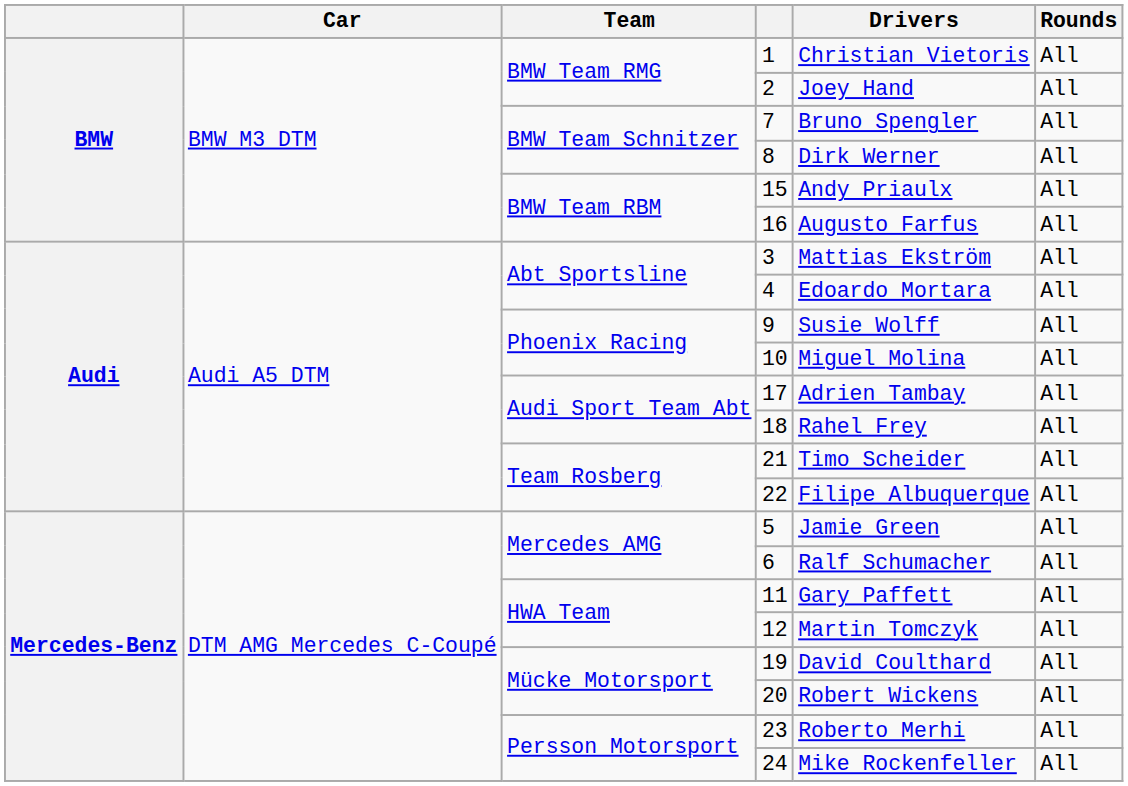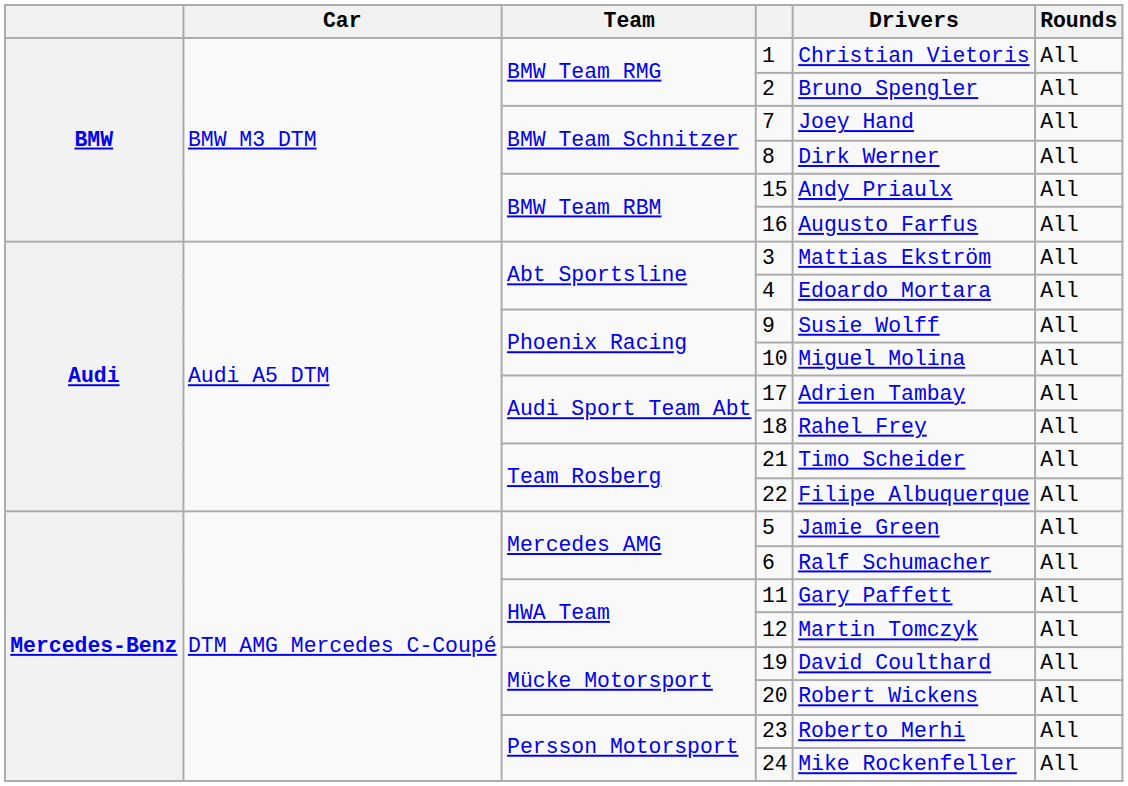 <table class="wikitable" style="font-size: 85%;">
 <tr>
 <th></th>
 <th>Car</th>
 <th>Team</th>
 <th></th>
 <th>Drivers</th>
 <th>Rounds</th>
 </tr>
 <tr>
 <th rowspan="6"><a href='#'>BMW</a></th>
 <td rowspan="6"><a href='#'>BMW M3 DTM</a></td>
 <td rowspan="2"> <a href='#'>BMW Team RMG</a></td>
 <td>1</td>
 <td> <a href='#'>Christian Vietoris</a></td>
 <td>All</td>
 </tr>
 <tr>
 <td>2</td>
-<td> <a href='#'>Joey Hand</a></td>
+<td> <a href='#'>Bruno Spengler</a></td>
 <td>All</td>
 </tr>
 <tr>
 <td rowspan="2"> <a href='#'>BMW Team Schnitzer</a></td>
 <td>7</td>
-<td> <a href='#'>Bruno Spengler</a></td>
+<td> <a href='#'>Joey Hand</a></td>
 <td>All</td>
 </tr>
 <tr>
 <td>8</td>
 <td> <a href='#'>Dirk Werner</a></td>
 <td>All</td>
 </tr>
 <tr>
 <td rowspan="2"> <a href='#'>BMW Team RBM</a></td>
 <td>15</td>
 <td> <a href='#'>Andy Priaulx</a></td>
 <td>All</td>
 </tr>
 <tr>
 <td>16</td>
 <td> <a href='#'>Augusto Farfus</a></td>
 <td>All</td>
 </tr>
 <tr>
 <th rowspan="8"><a href='#'>Audi</a></th>
 <td rowspan="8"><a href='#'>Audi A5 DTM</a></td>
 <td rowspan="2"> <a href='#'>Abt Sportsline</a></td>
 <td>3</td>
 <td> <a href='#'>Mattias Ekström</a></td>
 <td>All</td>
 </tr>
 <tr>
 <td>4</td>
 <td> <a href='#'>Edoardo Mortara</a></td>
 <td>All</td>
 </tr>
 <tr>
 <td rowspan="2"> <a href='#'>Phoenix Racing</a></td>
 <td>9</td>
 <td> <a href='#'>Susie Wolff</a></td>
 <td>All</td>
 </tr>
 <tr>
 <td>10</td>
 <td> <a href='#'>Miguel Molina</a></td>
 <td>All</td>
 </tr>
 <tr>
 <td rowspan="2"> <a href='#'>Audi Sport Team Abt</a></td>
 <td>17</td>
 <td> <a href='#'>Adrien Tambay</a></td>
 <td>All</td>
 </tr>
 <tr>
 <td>18</td>
 <td> <a href='#'>Rahel Frey</a></td>
 <td>All</td>
 </tr>
 <tr>
 <td rowspan="2"> <a href='#'>Team Rosberg</a></td>
 <td>21</td>
 <td> <a href='#'>Timo Scheider</a></td>
 <td>All</td>
 </tr>
 <tr>
 <td>22</td>
 <td> <a href='#'>Filipe Albuquerque</a></td>
 <td>All</td>
 </tr>
 <tr>
 <th rowspan=8><a href='#'>Mercedes-Benz</a></th>
 <td rowspan=8><a href='#'>DTM AMG Mercedes C-Coupé</a></td>
 <td rowspan=2> <a href='#'>Mercedes AMG</a></td>
 <td>5</td>
 <td> <a href='#'>Jamie Green</a></td>
 <td>All</td>
 </tr>
 <tr>
 <td>6</td>
 <td> <a href='#'>Ralf Schumacher</a></td>
 <td>All</td>
 </tr>
 <tr>
 <td rowspan=2> <a href='#'>HWA Team</a></td>
 <td>11</td>
 <td> <a href='#'>Gary Paffett</a></td>
 <td>All</td>
 </tr>
 <tr>
 <td>12</td>
 <td> <a href='#'>Martin Tomczyk</a></td>
 <td>All</td>
 </tr>
 <tr>
 <td rowspan=2> <a href='#'>Mücke Motorsport</a></td>
 <td>19</td>
 <td> <a href='#'>David Coulthard</a></td>
 <td>All</td>
 </tr>
 <tr>
 <td>20</td>
 <td> <a href='#'>Robert Wickens</a></td>
 <td>All</td>
 </tr>
 <tr>
 <td rowspan=2> <a href='#'>Persson Motorsport</a></td>
 <td>23</td>
 <td> <a href='#'>Roberto Merhi</a></td>
 <td>All</td>
 </tr>
 <tr>
 <td>24</td>
 <td> <a href='#'>Mike Rockenfeller</a></td>
 <td>All</td>
 </tr>
 </table>
